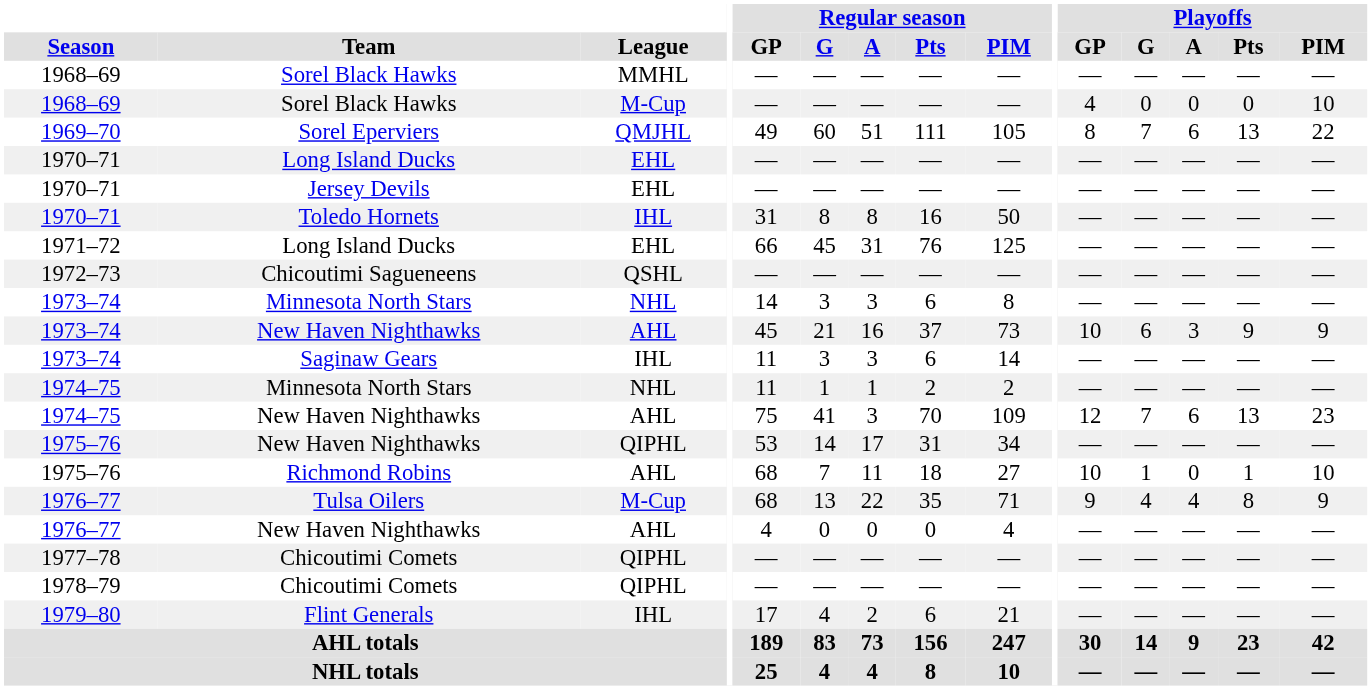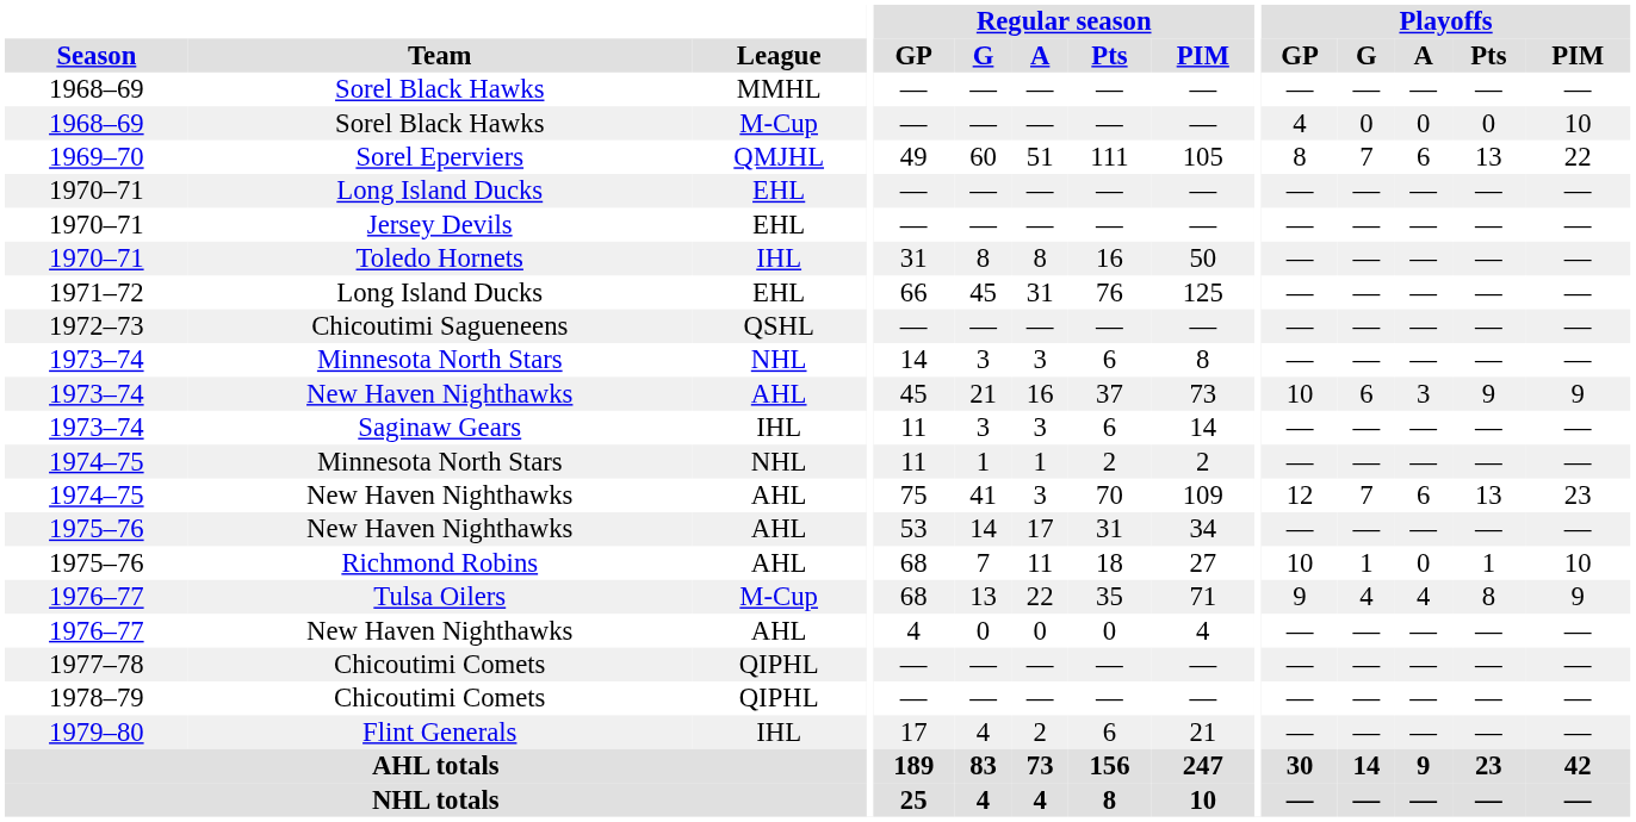 <table border="0" cellpadding="1" cellspacing="0" style="text-align:center; width:60em">
 <tr style="background:#e0e0e0;">
 <th colspan="3" style="background:#fff;"></th>
 <th rowspan="100" style="background:#fff;"></th>
 <th colspan="5"><a href='#'>Regular season</a></th>
 <th rowspan="100" style="background:#fff;"></th>
 <th colspan="5"><a href='#'>Playoffs</a></th>
 </tr>
 <tr style="background:#e0e0e0;">
 <th><a href='#'>Season</a></th>
 <th>Team</th>
 <th>League</th>
 <th>GP</th>
 <th><a href='#'>G</a></th>
 <th><a href='#'>A</a></th>
 <th><a href='#'>Pts</a></th>
 <th><a href='#'>PIM</a></th>
 <th>GP</th>
 <th>G</th>
 <th>A</th>
 <th>Pts</th>
 <th>PIM</th>
 </tr>
 <tr>
 <td>1968–69</td>
 <td><a href='#'>Sorel Black Hawks</a></td>
 <td>MMHL</td>
 <td>—</td>
 <td>—</td>
 <td>—</td>
 <td>—</td>
 <td>—</td>
 <td>—</td>
 <td>—</td>
 <td>—</td>
 <td>—</td>
 <td>—</td>
 </tr>
 <tr style="background:#f0f0f0;">
 <td><a href='#'>1968–69</a></td>
 <td>Sorel Black Hawks</td>
 <td><a href='#'>M-Cup</a></td>
 <td>—</td>
 <td>—</td>
 <td>—</td>
 <td>—</td>
 <td>—</td>
 <td>4</td>
 <td>0</td>
 <td>0</td>
 <td>0</td>
 <td>10</td>
 </tr>
 <tr>
 <td><a href='#'>1969–70</a></td>
 <td><a href='#'>Sorel Eperviers</a></td>
 <td><a href='#'>QMJHL</a></td>
 <td>49</td>
 <td>60</td>
 <td>51</td>
 <td>111</td>
 <td>105</td>
 <td>8</td>
 <td>7</td>
 <td>6</td>
 <td>13</td>
 <td>22</td>
 </tr>
 <tr style="background:#f0f0f0;">
 <td>1970–71</td>
 <td><a href='#'>Long Island Ducks</a></td>
 <td><a href='#'>EHL</a></td>
 <td>—</td>
 <td>—</td>
 <td>—</td>
 <td>—</td>
 <td>—</td>
 <td>—</td>
 <td>—</td>
 <td>—</td>
 <td>—</td>
 <td>—</td>
 </tr>
 <tr>
 <td>1970–71</td>
 <td><a href='#'>Jersey Devils</a></td>
 <td>EHL</td>
 <td>—</td>
 <td>—</td>
 <td>—</td>
 <td>—</td>
 <td>—</td>
 <td>—</td>
 <td>—</td>
 <td>—</td>
 <td>—</td>
 <td>—</td>
 </tr>
 <tr style="background:#f0f0f0;">
 <td><a href='#'>1970–71</a></td>
 <td><a href='#'>Toledo Hornets</a></td>
 <td><a href='#'>IHL</a></td>
 <td>31</td>
 <td>8</td>
 <td>8</td>
 <td>16</td>
 <td>50</td>
 <td>—</td>
 <td>—</td>
 <td>—</td>
 <td>—</td>
 <td>—</td>
 </tr>
 <tr>
 <td>1971–72</td>
 <td>Long Island Ducks</td>
 <td>EHL</td>
 <td>66</td>
 <td>45</td>
 <td>31</td>
 <td>76</td>
 <td>125</td>
 <td>—</td>
 <td>—</td>
 <td>—</td>
 <td>—</td>
 <td>—</td>
 </tr>
 <tr style="background:#f0f0f0;">
 <td>1972–73</td>
 <td>Chicoutimi Sagueneens</td>
 <td>QSHL</td>
 <td>—</td>
 <td>—</td>
 <td>—</td>
 <td>—</td>
 <td>—</td>
 <td>—</td>
 <td>—</td>
 <td>—</td>
 <td>—</td>
 <td>—</td>
 </tr>
 <tr>
 <td><a href='#'>1973–74</a></td>
 <td><a href='#'>Minnesota North Stars</a></td>
 <td><a href='#'>NHL</a></td>
 <td>14</td>
 <td>3</td>
 <td>3</td>
 <td>6</td>
 <td>8</td>
 <td>—</td>
 <td>—</td>
 <td>—</td>
 <td>—</td>
 <td>—</td>
 </tr>
 <tr style="background:#f0f0f0;">
 <td><a href='#'>1973–74</a></td>
 <td><a href='#'>New Haven Nighthawks</a></td>
 <td><a href='#'>AHL</a></td>
 <td>45</td>
 <td>21</td>
 <td>16</td>
 <td>37</td>
 <td>73</td>
 <td>10</td>
 <td>6</td>
 <td>3</td>
 <td>9</td>
 <td>9</td>
 </tr>
 <tr>
 <td><a href='#'>1973–74</a></td>
 <td><a href='#'>Saginaw Gears</a></td>
 <td>IHL</td>
 <td>11</td>
 <td>3</td>
 <td>3</td>
 <td>6</td>
 <td>14</td>
 <td>—</td>
 <td>—</td>
 <td>—</td>
 <td>—</td>
 <td>—</td>
 </tr>
 <tr style="background:#f0f0f0;">
 <td><a href='#'>1974–75</a></td>
 <td>Minnesota North Stars</td>
 <td>NHL</td>
 <td>11</td>
 <td>1</td>
 <td>1</td>
 <td>2</td>
 <td>2</td>
 <td>—</td>
 <td>—</td>
 <td>—</td>
 <td>—</td>
 <td>—</td>
 </tr>
 <tr>
 <td><a href='#'>1974–75</a></td>
 <td>New Haven Nighthawks</td>
 <td>AHL</td>
 <td>75</td>
 <td>41</td>
 <td>3</td>
 <td>70</td>
 <td>109</td>
 <td>12</td>
 <td>7</td>
 <td>6</td>
 <td>13</td>
 <td>23</td>
 </tr>
 <tr style="background:#f0f0f0;">
 <td><a href='#'>1975–76</a></td>
 <td>New Haven Nighthawks</td>
-<td>QIPHL</td>
+<td>AHL</td>
 <td>53</td>
 <td>14</td>
 <td>17</td>
 <td>31</td>
 <td>34</td>
 <td>—</td>
 <td>—</td>
 <td>—</td>
 <td>—</td>
 <td>—</td>
 </tr>
 <tr>
 <td>1975–76</td>
 <td><a href='#'>Richmond Robins</a></td>
 <td>AHL</td>
 <td>68</td>
 <td>7</td>
 <td>11</td>
 <td>18</td>
 <td>27</td>
 <td>10</td>
 <td>1</td>
 <td>0</td>
 <td>1</td>
 <td>10</td>
 </tr>
 <tr style="background:#f0f0f0;">
 <td><a href='#'>1976–77</a></td>
 <td><a href='#'>Tulsa Oilers</a></td>
 <td><a href='#'>M-Cup</a></td>
 <td>68</td>
 <td>13</td>
 <td>22</td>
 <td>35</td>
 <td>71</td>
 <td>9</td>
 <td>4</td>
 <td>4</td>
 <td>8</td>
 <td>9</td>
 </tr>
 <tr>
 <td><a href='#'>1976–77</a></td>
 <td>New Haven Nighthawks</td>
 <td>AHL</td>
 <td>4</td>
 <td>0</td>
 <td>0</td>
 <td>0</td>
 <td>4</td>
 <td>—</td>
 <td>—</td>
 <td>—</td>
 <td>—</td>
 <td>—</td>
 </tr>
 <tr style="background:#f0f0f0;">
 <td>1977–78</td>
 <td>Chicoutimi Comets</td>
 <td>QIPHL</td>
 <td>—</td>
 <td>—</td>
 <td>—</td>
 <td>—</td>
 <td>—</td>
 <td>—</td>
 <td>—</td>
 <td>—</td>
 <td>—</td>
 <td>—</td>
 </tr>
 <tr>
 <td>1978–79</td>
 <td>Chicoutimi Comets</td>
 <td>QIPHL</td>
 <td>—</td>
 <td>—</td>
 <td>—</td>
 <td>—</td>
 <td>—</td>
 <td>—</td>
 <td>—</td>
 <td>—</td>
 <td>—</td>
 <td>—</td>
 </tr>
 <tr style="background:#f0f0f0;">
 <td><a href='#'>1979–80</a></td>
 <td><a href='#'>Flint Generals</a></td>
 <td>IHL</td>
 <td>17</td>
 <td>4</td>
 <td>2</td>
 <td>6</td>
 <td>21</td>
 <td>—</td>
 <td>—</td>
 <td>—</td>
 <td>—</td>
 <td>—</td>
 </tr>
 <tr style="background:#e0e0e0;">
 <th colspan="3">AHL totals</th>
 <th>189</th>
 <th>83</th>
 <th>73</th>
 <th>156</th>
 <th>247</th>
 <th>30</th>
 <th>14</th>
 <th>9</th>
 <th>23</th>
 <th>42</th>
 </tr>
 <tr style="background:#e0e0e0;">
 <th colspan="3">NHL totals</th>
 <th>25</th>
 <th>4</th>
 <th>4</th>
 <th>8</th>
 <th>10</th>
 <th>—</th>
 <th>—</th>
 <th>—</th>
 <th>—</th>
 <th>—</th>
 </tr>
 </table>
